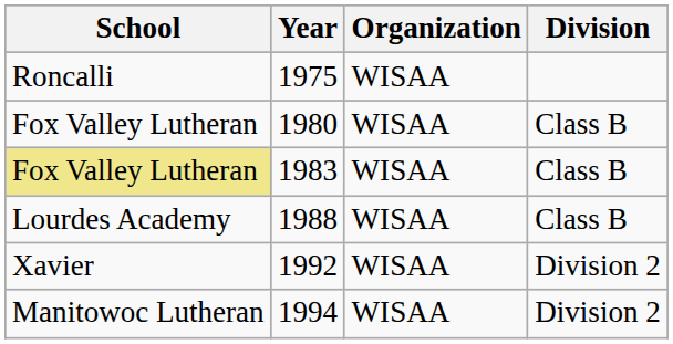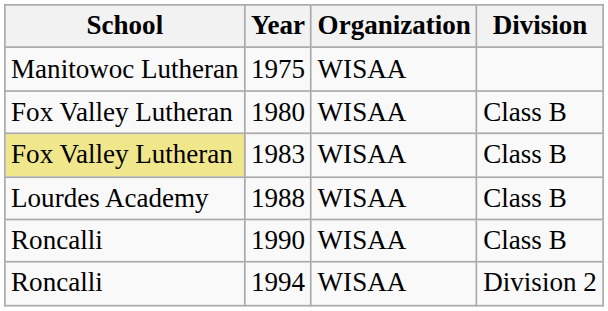 <table class="wikitable">
 <tr>
 <th>School</th>
 <th>Year</th>
 <th>Organization</th>
 <th>Division</th>
 </tr>
 <tr>
-<td>Roncalli</td>
+<td>Manitowoc Lutheran</td>
 <td>1975</td>
 <td>WISAA</td>
 <td></td>
 </tr>
 <tr>
 <td>Fox Valley Lutheran</td>
 <td>1980</td>
 <td>WISAA</td>
 <td>Class B</td>
 </tr>
 <tr>
 <td style="background: khaki;">Fox Valley Lutheran</td>
 <td>1983</td>
 <td>WISAA</td>
 <td>Class B</td>
 </tr>
 <tr>
 <td>Lourdes Academy</td>
 <td>1988<strong></strong></td>
 <td>WISAA</td>
 <td>Class B</td>
 </tr>
 <tr>
-<td>Xavier</td>
-<td>1992<strong></strong></td>
+<td>Roncalli</td>
+<td>1990</td>
 <td>WISAA</td>
-<td>Division 2</td>
+<td>Class B</td>
 </tr>
 <tr>
-<td>Manitowoc Lutheran</td>
+<td>Roncalli</td>
 <td>1994</td>
 <td>WISAA</td>
 <td>Division 2</td>
 </tr>
 </table>
